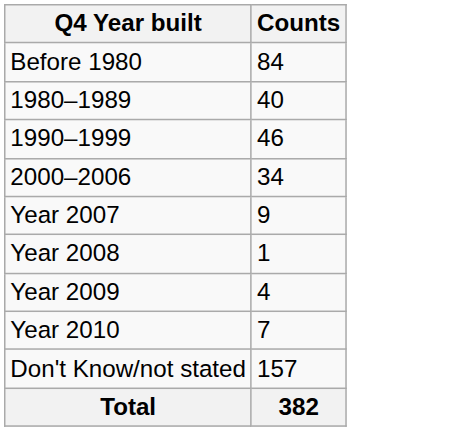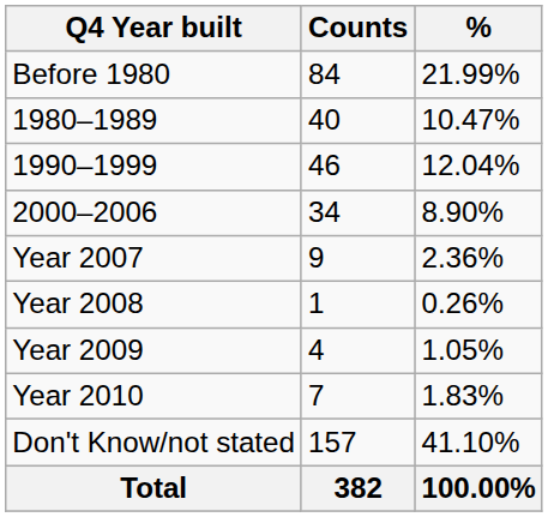 <table class="wikitable sortable">
 <tr>
 <th>Q4 Year built</th>
 <th>Counts</th>
+<th>%</th>
 </tr>
 <tr>
 <td>Before 1980</td>
 <td>84</td>
+<td>21.99%</td>
 </tr>
 <tr>
 <td>1980–1989</td>
 <td>40</td>
+<td>10.47%</td>
 </tr>
 <tr>
 <td>1990–1999</td>
 <td>46</td>
+<td>12.04%</td>
 </tr>
 <tr>
 <td>2000–2006</td>
 <td>34</td>
+<td>8.90%</td>
 </tr>
 <tr>
 <td>Year 2007</td>
 <td>9</td>
+<td>2.36%</td>
 </tr>
 <tr>
 <td>Year 2008</td>
 <td>1</td>
+<td>0.26%</td>
 </tr>
 <tr>
 <td>Year 2009</td>
 <td>4</td>
+<td>1.05%</td>
 </tr>
 <tr>
 <td>Year 2010</td>
 <td>7</td>
+<td>1.83%</td>
 </tr>
 <tr>
 <td>Don't Know/not stated</td>
 <td>157</td>
+<td>41.10%</td>
 </tr>
 <tr>
 <th>Total</th>
 <th>382</th>
+<th>100.00%</th>
 </tr>
 </table>
